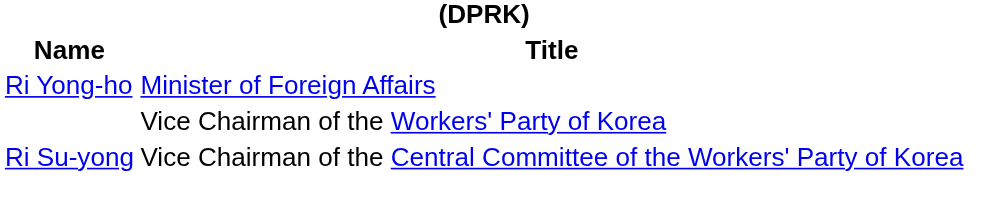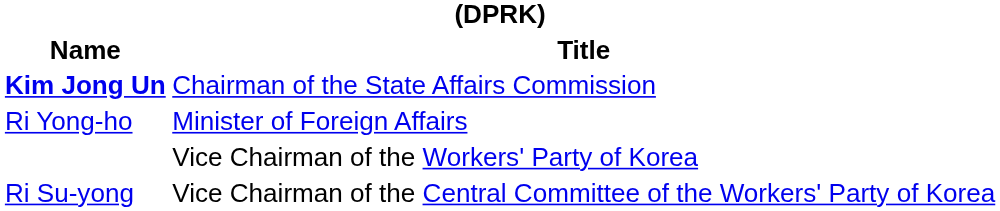 <table>
 <tr>
 <th colspan=2> (DPRK)</th>
 </tr>
 <tr>
 <th>Name</th>
 <th>Title</th>
+</tr>
+<tr>
+<td><strong><a href='#'>Kim Jong Un</a></strong></td>
+<td><a href='#'>Chairman of the State Affairs Commission</a></td>
 </tr>
 <tr>
 <td><a href='#'>Ri Yong-ho</a></td>
 <td><a href='#'>Minister of Foreign Affairs</a></td>
 </tr>
 <tr>
 <td></td>
 <td>Vice Chairman of the <a href='#'>Workers' Party of Korea</a></td>
 </tr>
 <tr>
 <td><a href='#'>Ri Su-yong</a></td>
 <td>Vice Chairman of the <a href='#'>Central Committee of the Workers' Party of Korea</a></td>
 </tr>
 </table>
